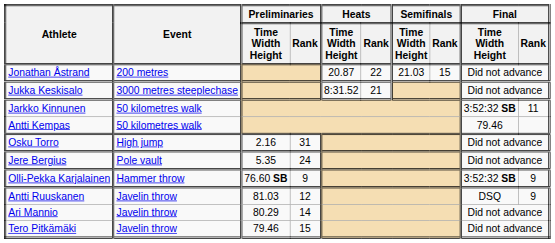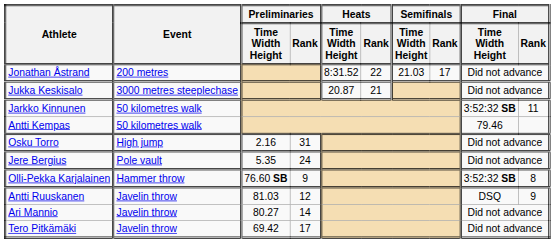 <table class=wikitable style="font-size:90%; border: double;">
 <tr>
 <th rowspan="2" style="border-right:double">Athlete</th>
 <th rowspan="2" style="border-right:double">Event</th>
 <th colspan="2" style="border-right:double; border-bottom:double;">Preliminaries</th>
 <th colspan="2" style="border-right:double; border-bottom:double;">Heats</th>
 <th colspan="2" style="border-right:double; border-bottom:double;">Semifinals</th>
 <th colspan="2" style="border-right:double; border-bottom:double;">Final</th>
 </tr>
 <tr>
 <th>Time<br>Width<br>Height</th>
 <th style="border-right:double">Rank</th>
 <th>Time<br>Width<br>Height</th>
 <th style="border-right:double">Rank</th>
 <th>Time<br>Width<br>Height</th>
 <th style="border-right:double">Rank</th>
 <th>Time<br>Width<br>Height</th>
 <th style="border-right:double">Rank</th>
 </tr>
 <tr style="border-top: double;">
 <td style="border-right:double"><a href='#'>Jonathan Åstrand</a></td>
 <td style="border-right:double"><a href='#'>200 metres</a></td>
 <td style="border-right:double" colspan= 2 bgcolor="wheat"></td>
-<td align=center>20.87</td>
+<td align=center>8:31.52</td>
 <td align=center style="border-right:double">22</td>
 <td align=center>21.03</td>
-<td align=center style="border-right:double">15</td>
+<td align=center style="border-right:double">17</td>
 <td colspan="2" align=center>Did not advance</td>
 </tr>
 <tr style="border-top: double;">
 <td style="border-right:double"><a href='#'>Jukka Keskisalo</a></td>
 <td style="border-right:double"><a href='#'>3000 metres steeplechase</a></td>
 <td style="border-right:double" colspan= 2 bgcolor="wheat"></td>
-<td align=center>8:31.52</td>
+<td align=center>20.87</td>
 <td align=center style="border-right:double">21</td>
 <td style="border-right:double" colspan= 2 bgcolor="wheat"></td>
 <td colspan="2" align=center>Did not advance</td>
 </tr>
 <tr style="border-top: double;">
 <td style="border-right:double"><a href='#'>Jarkko Kinnunen</a></td>
 <td style="border-right:double"><a href='#'>50 kilometres walk</a></td>
 <td style="border-right:double" colspan= 6 bgcolor="wheat"></td>
 <td align=center>3:52:32 <strong>SB</strong></td>
 <td align=center>11</td>
 </tr>
 <tr>
 <td style="border-right:double"><a href='#'>Antti Kempas</a></td>
 <td style="border-right:double"><a href='#'>50 kilometres walk</a></td>
 <td style="border-right:double" colspan= 6 bgcolor="wheat"></td>
 <td align=center>79.46</td>
 <td align=center></td>
 </tr>
 <tr style="border-top: double;">
 <td style="border-right:double"><a href='#'>Osku Torro</a></td>
 <td style="border-right:double"><a href='#'>High jump</a></td>
 <td align=center>2.16</td>
 <td align=center style="border-right:double">31</td>
 <td style="border-right:double" colspan= 4 bgcolor="wheat"></td>
 <td colspan="2" align=center>Did not advance</td>
 </tr>
 <tr style="border-top: double;">
 <td style="border-right:double"><a href='#'>Jere Bergius</a></td>
 <td style="border-right:double"><a href='#'>Pole vault</a></td>
 <td align=center>5.35</td>
 <td align=center style="border-right:double">24</td>
 <td style="border-right:double" colspan= 4 bgcolor="wheat"></td>
 <td align=center colspan= 2>Did not advance</td>
 </tr>
 <tr style="border-top: double;">
 <td style="border-right:double"><a href='#'>Olli-Pekka Karjalainen</a></td>
 <td style="border-right:double"><a href='#'>Hammer throw</a></td>
 <td align=center>76.60 <strong>SB</strong></td>
 <td align=center style="border-right:double">9</td>
 <td style="border-right:double" colspan= 4 bgcolor="wheat"></td>
 <td align=center>3:52:32 <strong>SB</strong></td>
-<td align=center>9</td>
+<td align=center>8</td>
 </tr>
 <tr style="border-top: double;">
 <td style="border-right:double"><a href='#'>Antti Ruuskanen</a></td>
 <td style="border-right:double"><a href='#'>Javelin throw</a></td>
 <td align=center>81.03</td>
 <td align=center style="border-right:double">12</td>
 <td style="border-right:double" colspan= 4 bgcolor="wheat"></td>
 <td align=center>DSQ</td>
 <td align=center>9</td>
 </tr>
 <tr>
 <td style="border-right:double"><a href='#'>Ari Mannio</a></td>
 <td style="border-right:double"><a href='#'>Javelin throw</a></td>
-<td align=center>80.29</td>
+<td align=center>80.27</td>
 <td align=center style="border-right:double">14</td>
 <td style="border-right:double" colspan= 4 bgcolor="wheat"></td>
 <td colspan="2" align=center>Did not advance</td>
 </tr>
 <tr>
 <td style="border-right:double"><a href='#'>Tero Pitkämäki</a></td>
 <td style="border-right:double"><a href='#'>Javelin throw</a></td>
-<td align=center>79.46</td>
-<td align=center style="border-right:double">15</td>
+<td align=center>69.42</td>
+<td align=center style="border-right:double">17</td>
 <td style="border-right:double" colspan= 4 bgcolor="wheat"></td>
 <td colspan="2" align=center>Did not advance</td>
 </tr>
 </table>
